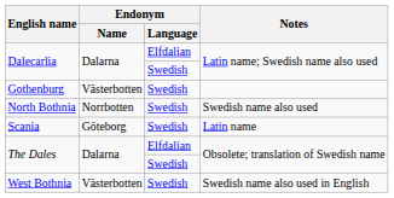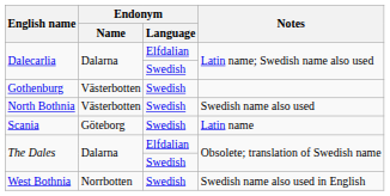 <table class="wikitable sortable mw-collapsible">
 <tr>
 <th rowspan="2">English name</th>
 <th colspan="2">Endonym</th>
 <th rowspan="2">Notes</th>
 </tr>
 <tr>
 <th>Name</th>
 <th>Language</th>
 </tr>
 <tr>
 <td rowspan="2"><a href='#'>Dalecarlia</a></td>
 <td rowspan="2">Dalarna</td>
 <td><a href='#'>Elfdalian</a></td>
 <td rowspan="2"><a href='#'>Latin</a> name; Swedish name also used</td>
 </tr>
 <tr>
 <td><a href='#'>Swedish</a></td>
 </tr>
 <tr>
 <td><a href='#'>Gothenburg</a></td>
 <td>Västerbotten</td>
 <td><a href='#'>Swedish</a></td>
 <td></td>
 </tr>
 <tr>
 <td><a href='#'>North Bothnia</a></td>
-<td>Norrbotten</td>
+<td>Västerbotten</td>
 <td><a href='#'>Swedish</a></td>
 <td>Swedish name also used</td>
 </tr>
 <tr>
 <td><a href='#'>Scania</a></td>
 <td>Göteborg</td>
 <td><a href='#'>Swedish</a></td>
 <td><a href='#'>Latin</a> name</td>
 </tr>
 <tr>
 <td rowspan="2"><em>The Dales</em></td>
 <td rowspan="2">Dalarna</td>
 <td><a href='#'>Elfdalian</a></td>
 <td rowspan="2">Obsolete; translation of Swedish name</td>
 </tr>
 <tr>
 <td><a href='#'>Swedish</a></td>
 </tr>
 <tr>
 <td><a href='#'>West Bothnia</a></td>
-<td>Västerbotten</td>
+<td>Norrbotten</td>
 <td><a href='#'>Swedish</a></td>
 <td>Swedish name also used in English</td>
 </tr>
 </table>
